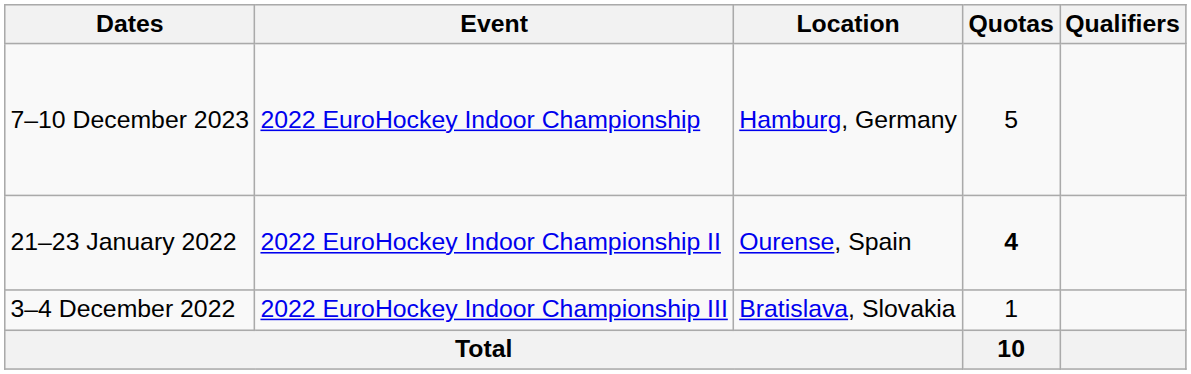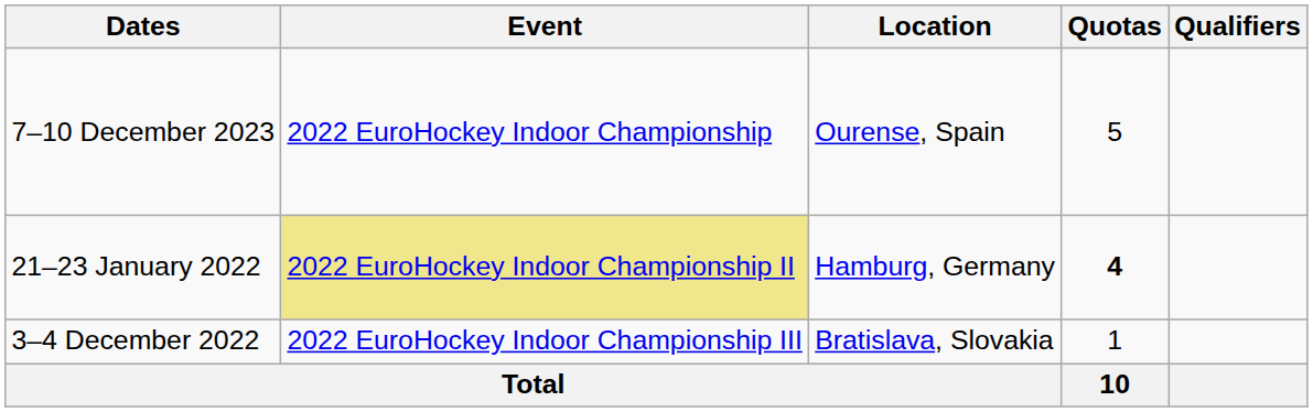 <table class="wikitable">
 <tr>
 <th>Dates</th>
 <th>Event</th>
 <th>Location</th>
 <th>Quotas</th>
 <th>Qualifiers</th>
 </tr>
 <tr>
 <td>7–10 December 2023</td>
 <td><a href='#'>2022 EuroHockey Indoor Championship</a></td>
-<td><a href='#'>Hamburg</a>, Germany</td>
+<td><a href='#'>Ourense</a>, Spain</td>
 <td align=center>5</td>
 <td><br><br><br><s></s><br><br></td>
 </tr>
 <tr>
 <td>21–23 January 2022</td>
-<td><a href='#'>2022 EuroHockey Indoor Championship II</a></td>
-<td><a href='#'>Ourense</a>, Spain</td>
+<td style="background: khaki;"><a href='#'>2022 EuroHockey Indoor Championship II</a></td>
+<td><a href='#'>Hamburg</a>, Germany</td>
 <td align=center><strong>4</strong></td>
 <td><br><br><br></td>
 </tr>
 <tr>
 <td>3–4 December 2022</td>
 <td><a href='#'>2022 EuroHockey Indoor Championship III</a></td>
 <td><a href='#'>Bratislava</a>, Slovakia</td>
 <td align=center>1</td>
 <td></td>
 </tr>
 <tr>
 <th colspan=3>Total</th>
 <th>10</th>
 <th></th>
 </tr>
 </table>
